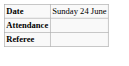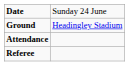 <table class="wikitable" style="font-size:85%;">
 <tr>
 <td><strong>Date</strong></td>
 <td>Sunday 24 June</td>
+</tr>
+<tr>
+<td><strong>Ground</strong></td>
+<td><a href='#'>Headingley Stadium</a></td>
 </tr>
 <tr>
 <td><strong>Attendance</strong></td>
 <td></td>
 </tr>
 <tr>
 <td><strong>Referee</strong></td>
 <td></td>
 </tr>
 </table>
